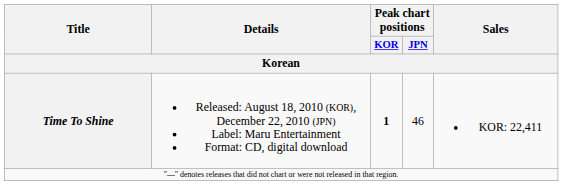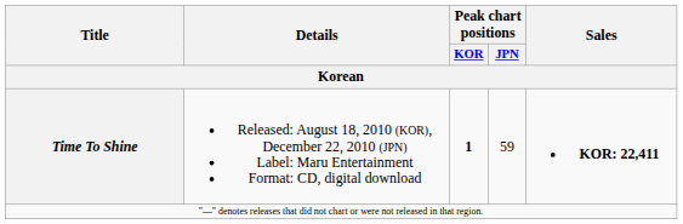 <table class="wikitable plainrowheaders" style="text-align:center;">
 <tr>
 <th scope="col" rowspan="2" style="width:12em;">Title</th>
 <th scope="col" rowspan="2" style="width:18em;">Details</th>
 <th scope="col" colspan="2">Peak chart positions</th>
 <th scope="col" rowspan="2" style="width:10em;">Sales</th>
 </tr>
 <tr>
 <th scope="col" style="width:2.5em;font-size:90%;"><a href='#'>KOR</a><br></th>
 <th scope="col" style="width:2.5em;font-size:90%;"><a href='#'>JPN</a><br></th>
 </tr>
 <tr>
 <th colspan="6">Korean</th>
 </tr>
 <tr>
 <th scope="row"><em>Time To Shine</em></th>
 <td><br><ul><li>Released: August 18, 2010 <small>(KOR)</small>, December 22, 2010 <small>(JPN)</small></li><li>Label: Maru Entertainment</li><li>Format: CD, digital download</li></ul></td>
 <td><strong>1</strong></td>
-<td>46</td>
-<td><br><ul><li>KOR: 22,411</li></ul></td>
+<td>59</td>
+<td><strong><br><ul><li>KOR: 22,411</li></ul></strong></td>
 </tr>
 <tr>
 <td colspan="6" style="font-size:8pt;">"—" denotes releases that did not chart or were not released in that region.</td>
 </tr>
 </table>
